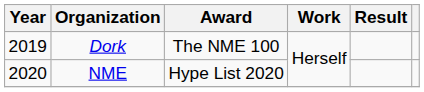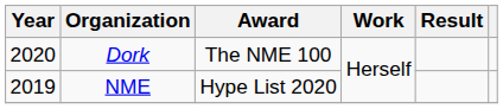 <table class="wikitable plainrowheaders" style="text-align:center;">
 <tr>
 <th>Year</th>
 <th>Organization</th>
 <th>Award</th>
 <th>Work</th>
 <th>Result</th>
 <th></th>
 </tr>
 <tr>
-<td>2019</td>
+<td>2020</td>
 <td><em><a href='#'>Dork</a></em></td>
 <td>The NME 100</td>
 <td rowspan="2">Herself</td>
 <td></td>
 <td></td>
 </tr>
 <tr>
-<td>2020</td>
+<td>2019</td>
 <td><a href='#'>NME</a></td>
 <td>Hype List 2020</td>
 <td></td>
 <td></td>
 </tr>
 <tr>
 </tr>
 </table>
